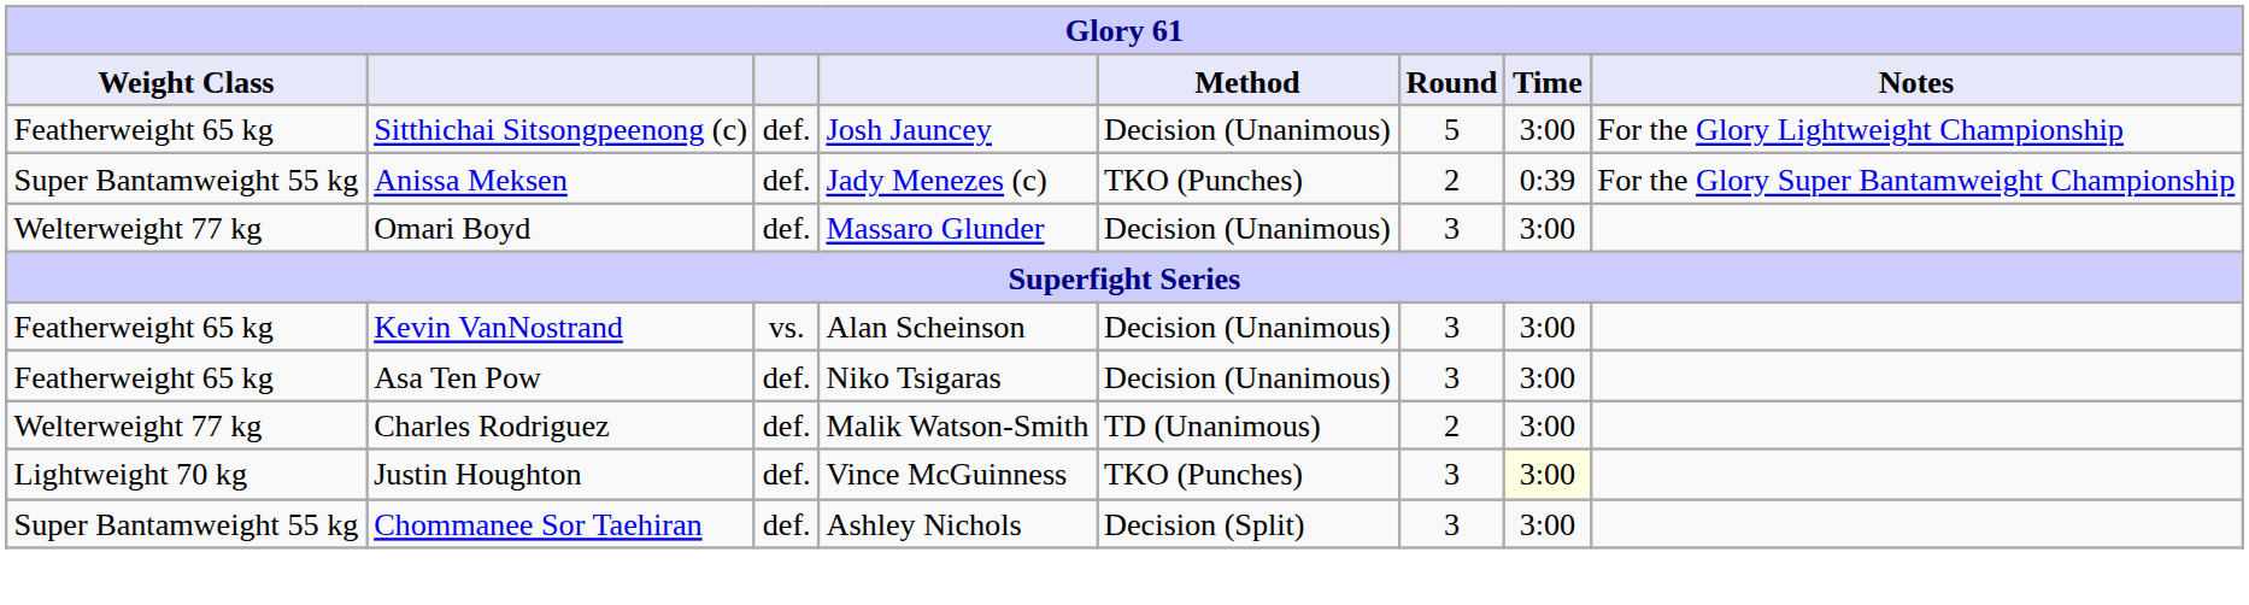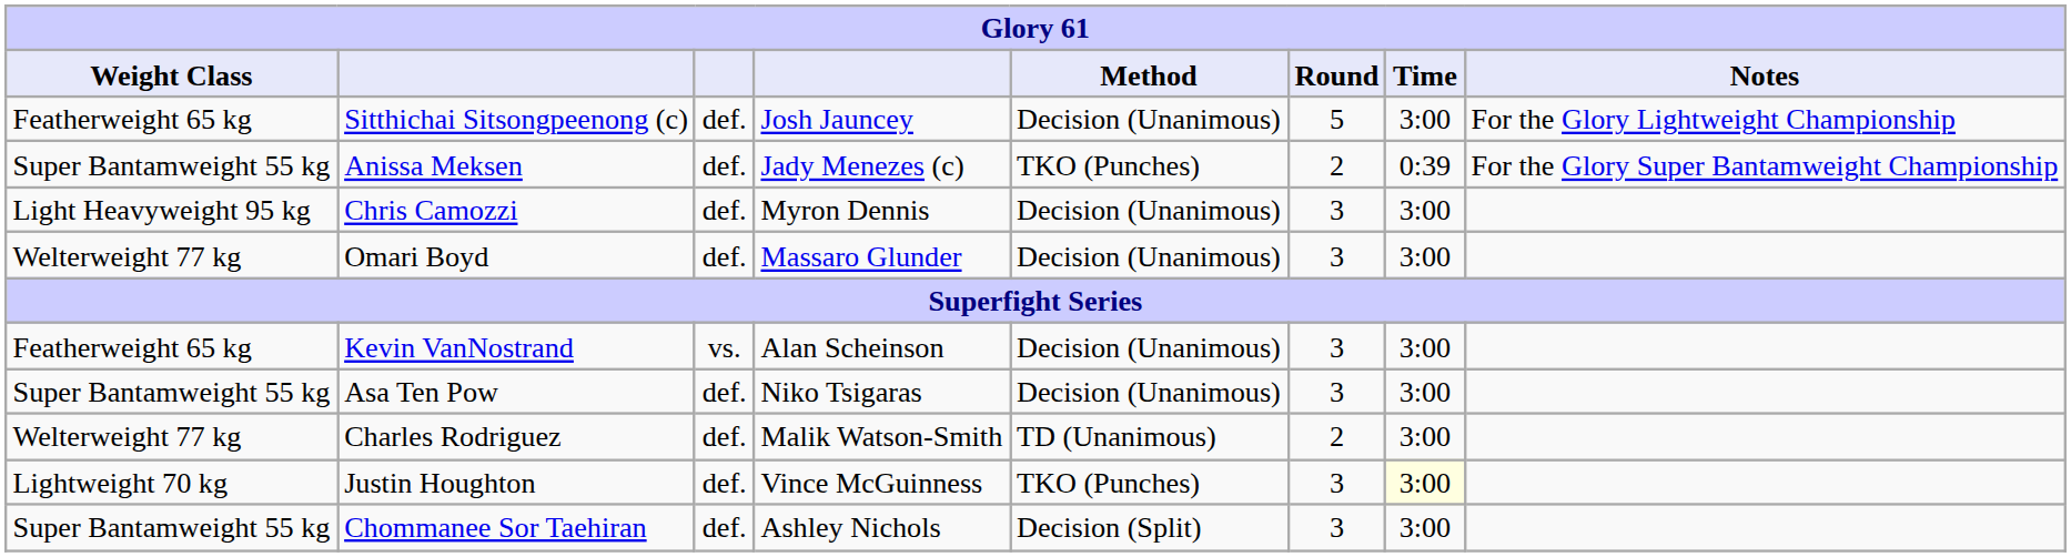 <table class="wikitable" style="font-size: 70%;">
 <tr>
 <th colspan="8" style="background-color: #ccf; color: #000080; text-align: center;"><strong> Glory 61</strong></th>
 </tr>
 <tr>
 <th colspan="1" style="background-color: #E6E8FA; color: #000000; text-align: center;">Weight Class</th>
 <th colspan="1" style="background-color: #E6E8FA; color: #000000; text-align: center;"></th>
 <th colspan="1" style="background-color: #E6E8FA; color: #000000; text-align: center;"></th>
 <th colspan="1" style="background-color: #E6E8FA; color: #000000; text-align: center;"></th>
 <th colspan="1" style="background-color: #E6E8FA; color: #000000; text-align: center;">Method</th>
 <th colspan="1" style="background-color: #E6E8FA; color: #000000; text-align: center;">Round</th>
 <th colspan="1" style="background-color: #E6E8FA; color: #000000; text-align: center;">Time</th>
 <th colspan="1" style="background-color: #E6E8FA; color: #000000; text-align: center;">Notes</th>
 </tr>
 <tr>
 <td>Featherweight 65 kg</td>
 <td> <a href='#'>Sitthichai Sitsongpeenong</a> (c)</td>
 <td align=center>def.</td>
 <td> <a href='#'>Josh Jauncey</a></td>
 <td>Decision (Unanimous)</td>
 <td align=center>5</td>
 <td align=center>3:00</td>
 <td>For the <a href='#'>Glory Lightweight Championship</a></td>
 </tr>
 <tr>
 <td>Super Bantamweight 55 kg</td>
 <td> <a href='#'>Anissa Meksen</a></td>
 <td align=center>def.</td>
 <td> <a href='#'>Jady Menezes</a> (c)</td>
 <td>TKO (Punches)</td>
 <td align=center>2</td>
 <td align=center>0:39</td>
 <td>For the <a href='#'>Glory Super Bantamweight Championship</a></td>
 </tr>
 <tr>
+<td>Light Heavyweight 95 kg</td>
+<td> <a href='#'>Chris Camozzi</a></td>
+<td align=center>def.</td>
+<td> Myron Dennis</td>
+<td>Decision (Unanimous)</td>
+<td align=center>3</td>
+<td align=center>3:00</td>
+<td></td>
+</tr>
+<tr>
 <td>Welterweight 77 kg</td>
 <td> Omari Boyd</td>
 <td align=center>def.</td>
 <td> <a href='#'>Massaro Glunder</a></td>
 <td>Decision (Unanimous)</td>
 <td align=center>3</td>
 <td align=center>3:00</td>
 <td></td>
 </tr>
 <tr>
 <th colspan="8" style="background-color: #ccf; color: #000080; text-align: center;"><strong>Superfight Series</strong></th>
 </tr>
 <tr>
 <td>Featherweight 65 kg</td>
 <td> <a href='#'>Kevin VanNostrand</a></td>
 <td align=center>vs.</td>
 <td> Alan Scheinson</td>
 <td>Decision (Unanimous)</td>
 <td align=center>3</td>
 <td align=center>3:00</td>
 <td></td>
 </tr>
 <tr>
-<td>Featherweight 65 kg</td>
+<td>Super Bantamweight 55 kg</td>
 <td> Asa Ten Pow</td>
 <td align=center>def.</td>
 <td> Niko Tsigaras</td>
 <td>Decision (Unanimous)</td>
 <td align=center>3</td>
 <td align=center>3:00</td>
 <td></td>
 </tr>
 <tr>
 <td>Welterweight 77 kg</td>
 <td> Charles Rodriguez</td>
 <td align=center>def.</td>
 <td> Malik Watson-Smith</td>
 <td>TD (Unanimous)</td>
 <td align=center>2</td>
 <td align=center>3:00</td>
 <td></td>
 </tr>
 <tr>
 <td>Lightweight 70 kg</td>
 <td> Justin Houghton</td>
 <td align=center>def.</td>
 <td> Vince McGuinness</td>
 <td>TKO (Punches)</td>
 <td align=center>3</td>
 <td align=center style="background: lightyellow;">3:00</td>
 <td></td>
 </tr>
 <tr>
 <td>Super Bantamweight 55 kg</td>
 <td> <a href='#'>Chommanee Sor Taehiran</a></td>
 <td align=center>def.</td>
 <td> Ashley Nichols</td>
 <td>Decision (Split)</td>
 <td align=center>3</td>
 <td align=center>3:00</td>
 <td></td>
 </tr>
 </table>
